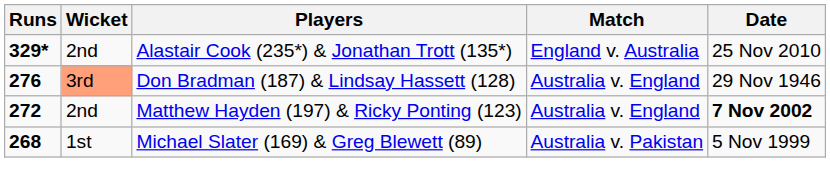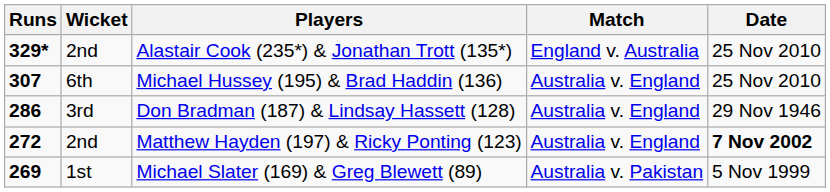 <table class="wikitable">
 <tr>
 <th>Runs</th>
 <th>Wicket</th>
 <th>Players</th>
 <th>Match</th>
 <th>Date</th>
 </tr>
 <tr>
 <td><strong>329*</strong></td>
 <td>2nd</td>
 <td><a href='#'>Alastair Cook</a> (235*) & <a href='#'>Jonathan Trott</a> (135*)</td>
 <td> <a href='#'>England</a> v.  <a href='#'>Australia</a></td>
 <td>25 Nov 2010</td>
 </tr>
 <tr>
-<td><strong>276</strong></td>
-<td style="background: lightsalmon;">3rd</td>
+<td><strong>307</strong></td>
+<td>6th</td>
+<td><a href='#'>Michael Hussey</a> (195) & <a href='#'>Brad Haddin</a> (136)</td>
+<td> <a href='#'>Australia</a> v.  <a href='#'>England</a></td>
+<td>25 Nov 2010</td>
+</tr>
+<tr>
+<td><strong>286</strong></td>
+<td>3rd</td>
 <td><a href='#'>Don Bradman</a> (187) & <a href='#'>Lindsay Hassett</a> (128)</td>
 <td> <a href='#'>Australia</a> v.  <a href='#'>England</a></td>
 <td>29 Nov 1946</td>
 </tr>
 <tr>
 <td><strong>272</strong></td>
 <td>2nd</td>
 <td><a href='#'>Matthew Hayden</a> (197) & <a href='#'>Ricky Ponting</a> (123)</td>
 <td> <a href='#'>Australia</a> v.  <a href='#'>England</a></td>
 <td><strong>7 Nov 2002</strong></td>
 </tr>
 <tr>
-<td><strong>268</strong></td>
+<td><strong>269</strong></td>
 <td>1st</td>
 <td><a href='#'>Michael Slater</a> (169) & <a href='#'>Greg Blewett</a> (89)</td>
 <td> <a href='#'>Australia</a> v.  <a href='#'>Pakistan</a></td>
 <td>5 Nov 1999</td>
 </tr>
 </table>
